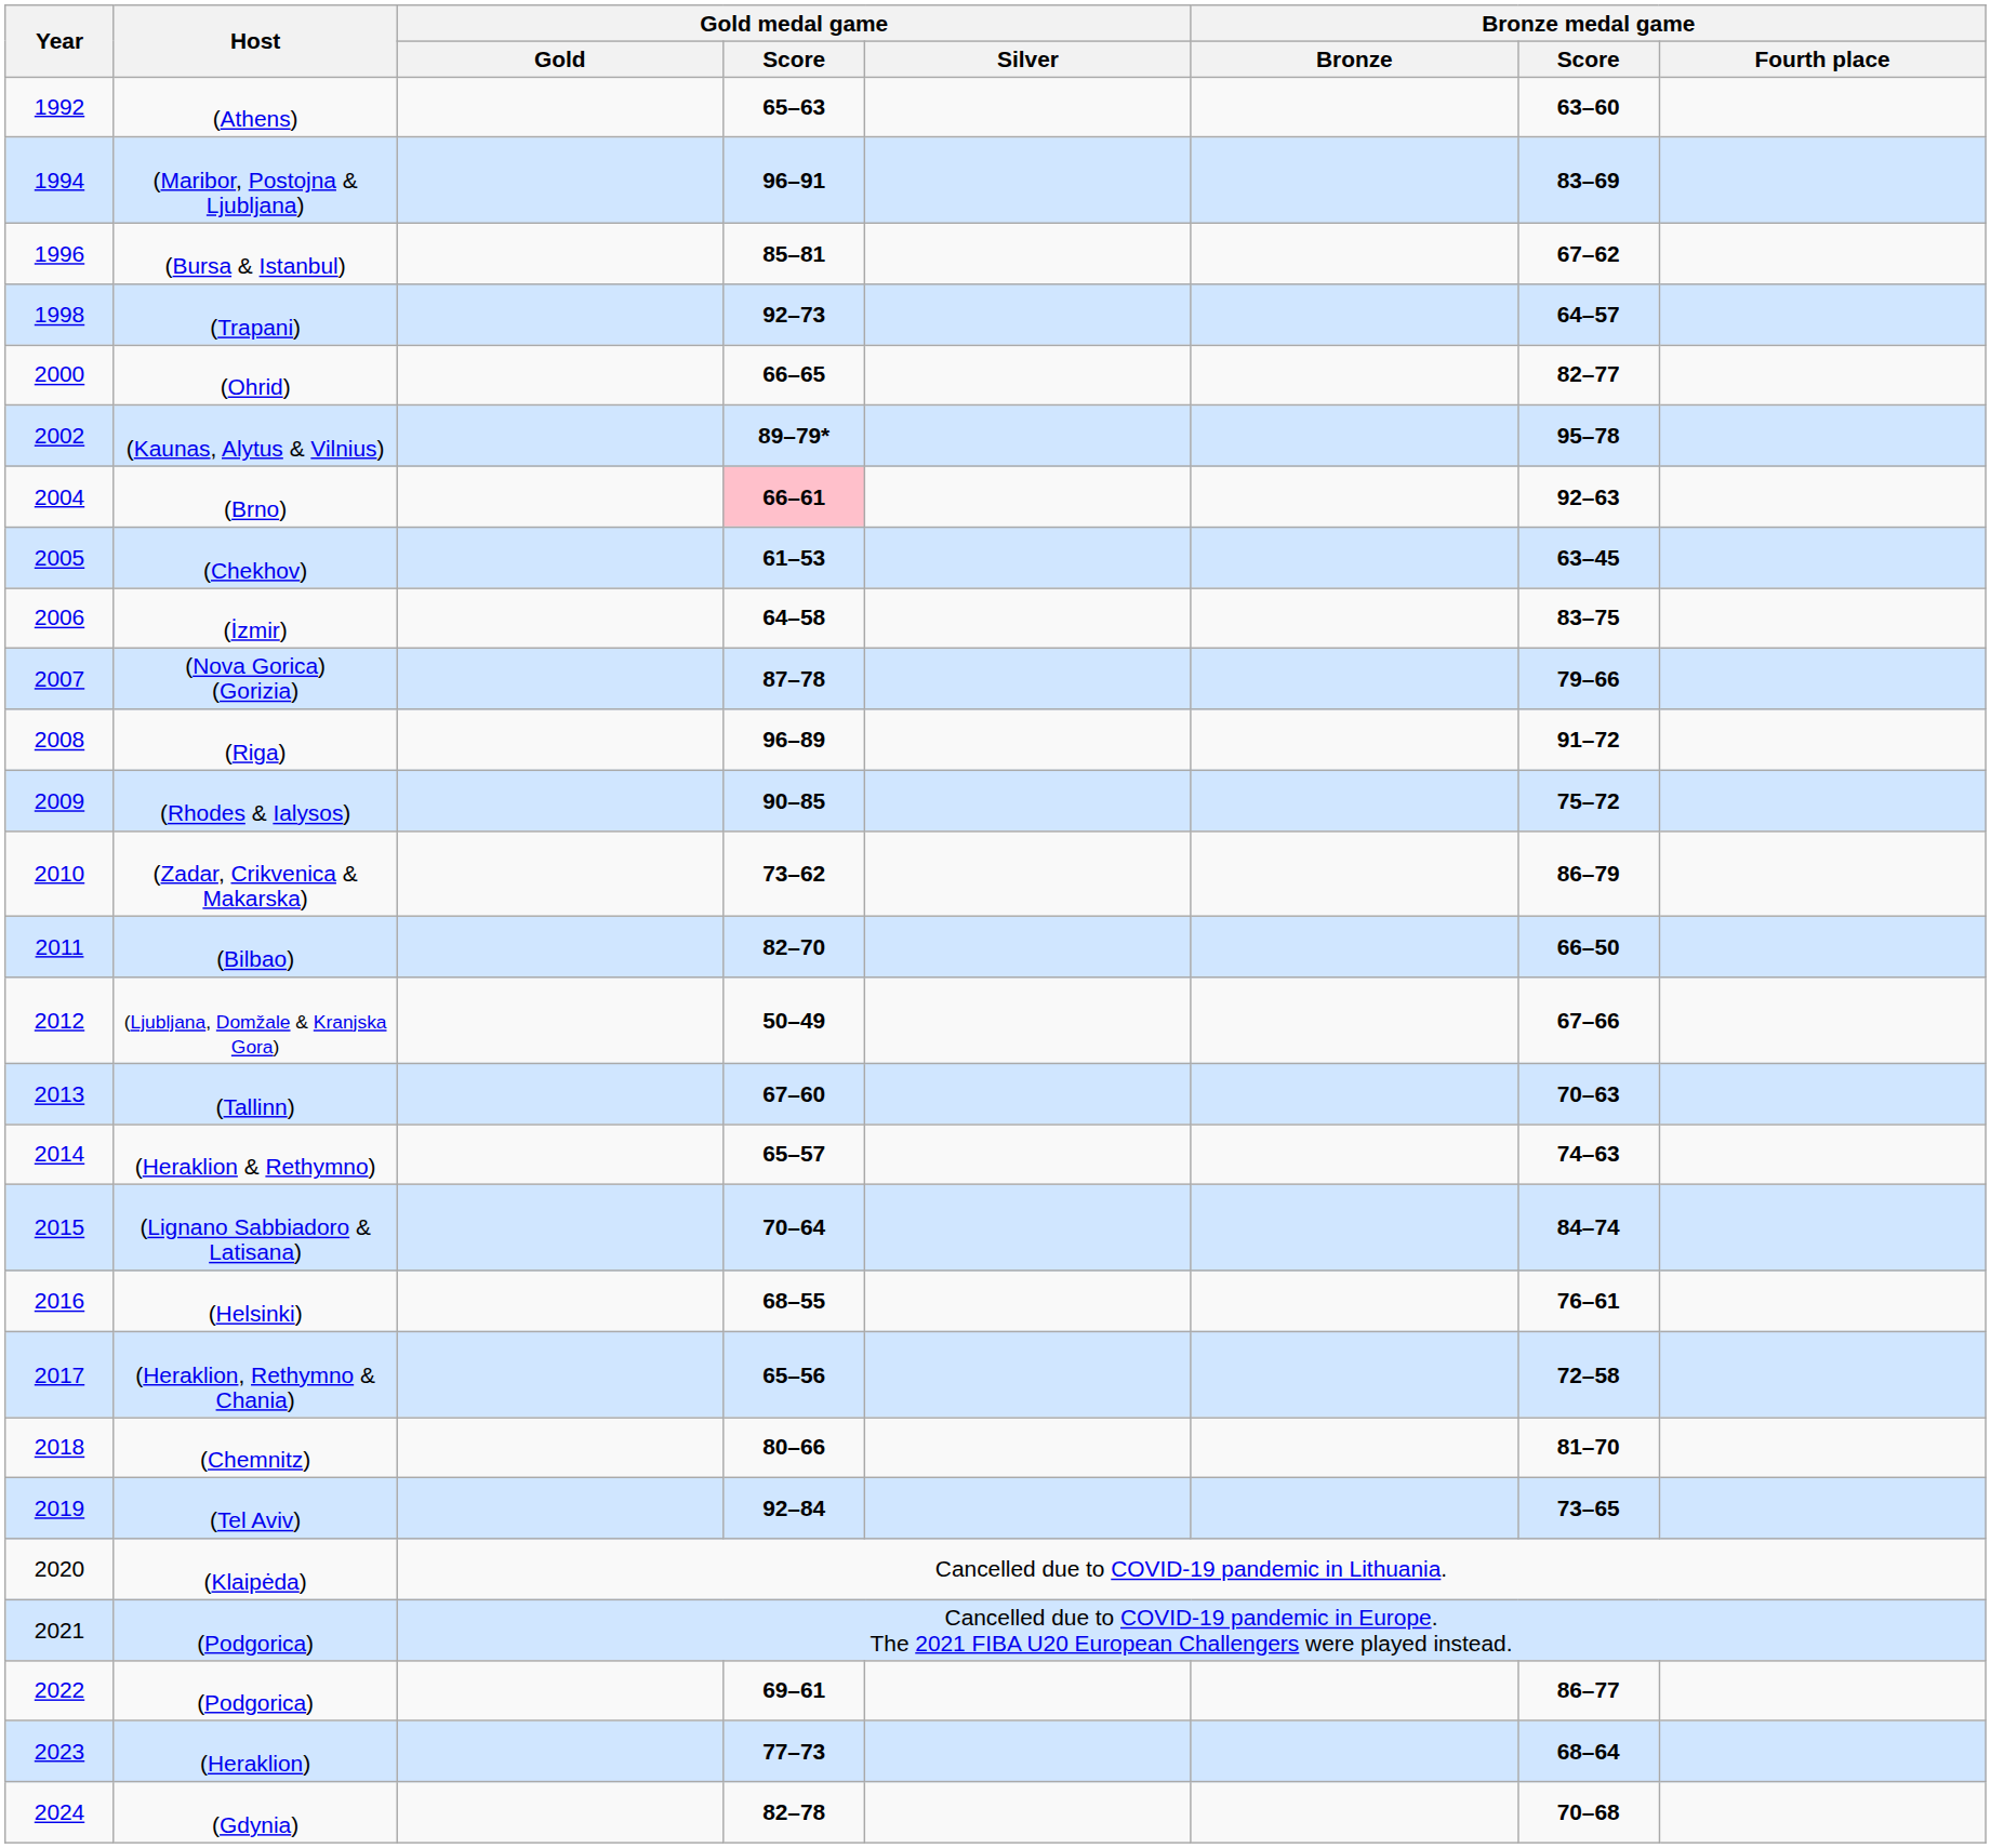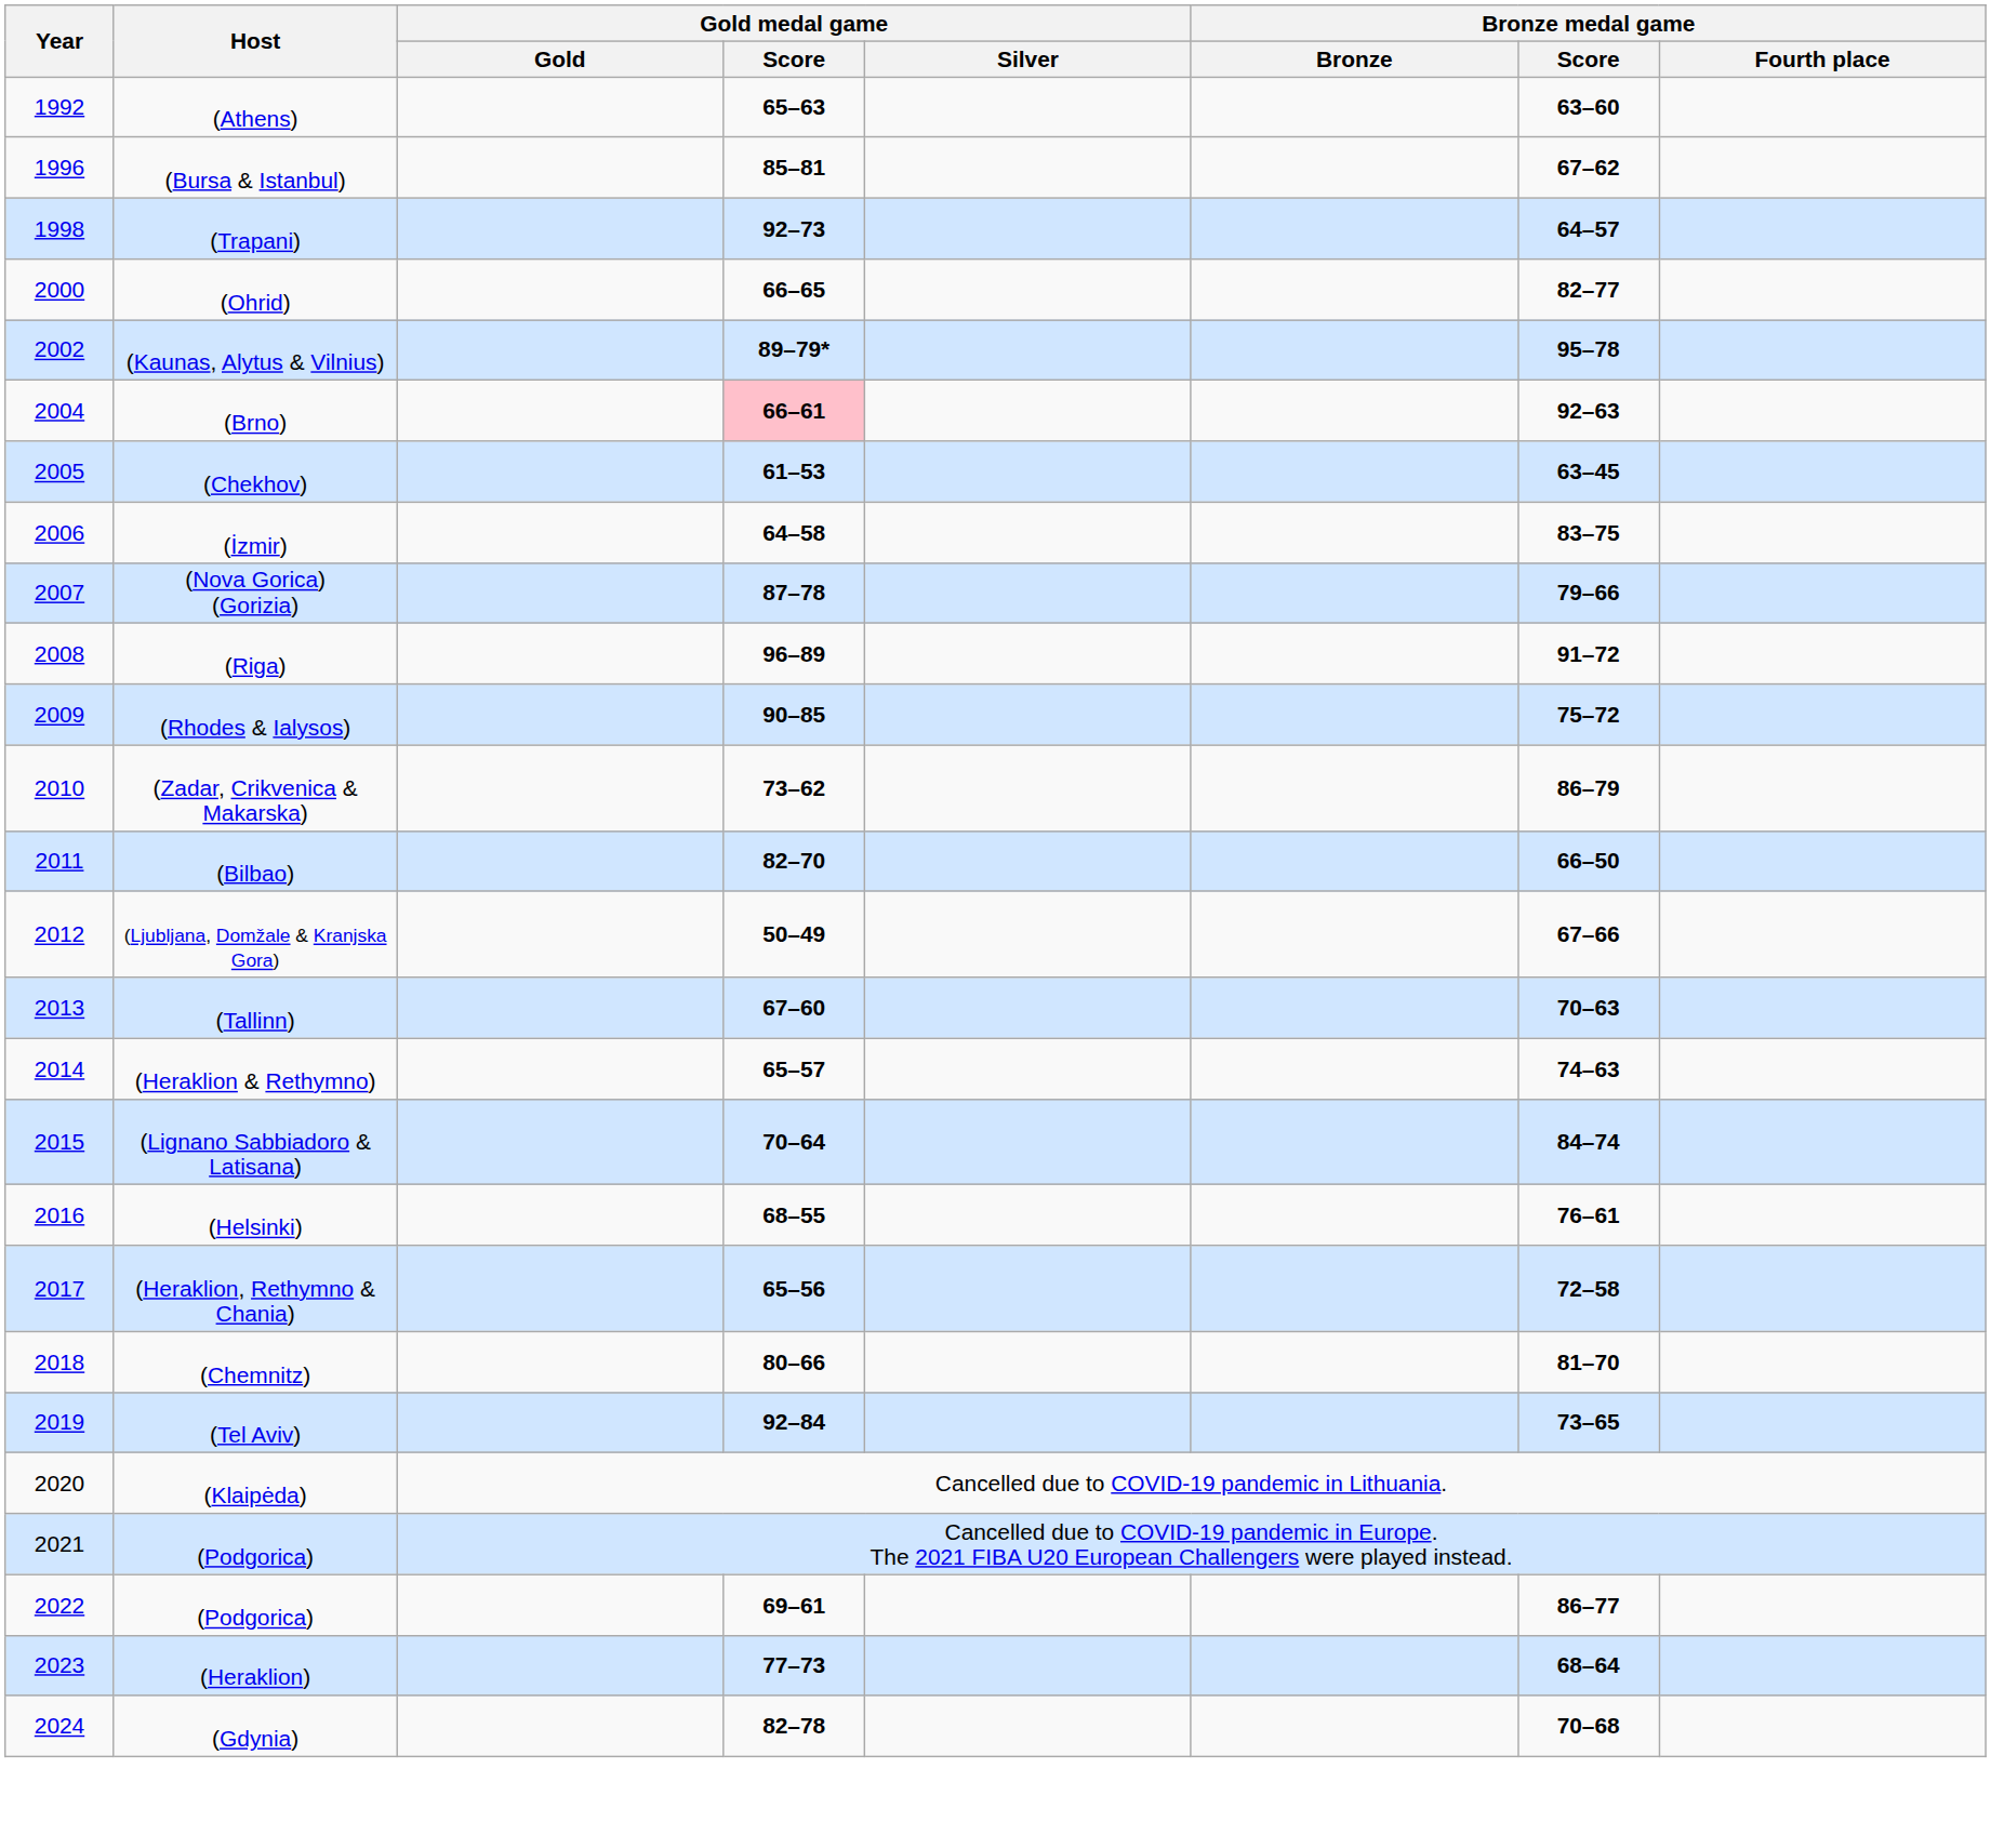 <table class=wikitable style="text-align:center; font-size:90%; width:100%">
 <tr>
 <th rowspan=2 width=5%>Year</th>
 <th rowspan=2 width=13%>Host</th>
 <th colspan=3>Gold medal game</th>
 <th colspan=3>Bronze medal game</th>
 </tr>
 <tr>
 <th width=15%>Gold</th>
 <th width=6.5%>Score</th>
 <th width=15%>Silver</th>
 <th width=15%>Bronze</th>
 <th width=6.5%>Score</th>
 <th width=15%>Fourth place</th>
 </tr>
 <tr>
 <td><a href='#'>1992</a></td>
 <td><br>(<a href='#'>Athens</a>)</td>
 <td><strong></strong></td>
 <td><strong>65–63</strong></td>
 <td></td>
 <td></td>
 <td><strong>63–60</strong></td>
-<td></td>
-</tr>
-<tr style="background:#D0E6FF;">
-<td><a href='#'>1994</a></td>
-<td><br>(<a href='#'>Maribor</a>, <a href='#'>Postojna</a> & <a href='#'>Ljubljana</a>)</td>
-<td><strong></strong></td>
-<td><strong>96–91</strong></td>
-<td></td>
-<td></td>
-<td><strong>83–69</strong></td>
 <td></td>
 </tr>
 <tr>
 <td><a href='#'>1996</a></td>
 <td><br>(<a href='#'>Bursa</a> & <a href='#'>Istanbul</a>)</td>
 <td><strong></strong></td>
 <td><strong>85–81</strong></td>
 <td></td>
 <td></td>
 <td><strong>67–62</strong></td>
 <td></td>
 </tr>
 <tr style="background:#D0E6FF;">
 <td><a href='#'>1998</a></td>
 <td><br>(<a href='#'>Trapani</a>)</td>
 <td><strong></strong></td>
 <td><strong>92–73</strong></td>
 <td></td>
 <td></td>
 <td><strong>64–57</strong></td>
 <td></td>
 </tr>
 <tr>
 <td><a href='#'>2000</a></td>
 <td><br>(<a href='#'>Ohrid</a>)</td>
 <td><strong></strong></td>
 <td><strong>66–65</strong></td>
 <td></td>
 <td></td>
 <td><strong>82–77</strong></td>
 <td></td>
 </tr>
 <tr style="background:#D0E6FF;">
 <td><a href='#'>2002</a></td>
 <td><br>(<a href='#'>Kaunas</a>, <a href='#'>Alytus</a> & <a href='#'>Vilnius</a>)</td>
 <td><strong></strong></td>
 <td><strong>89–79*</strong></td>
 <td></td>
 <td></td>
 <td><strong>95–78</strong></td>
 <td></td>
 </tr>
 <tr>
 <td><a href='#'>2004</a></td>
 <td><br>(<a href='#'>Brno</a>)</td>
 <td><strong></strong></td>
 <td style="background: pink;"><strong>66–61</strong></td>
 <td></td>
 <td></td>
 <td><strong>92–63</strong></td>
 <td></td>
 </tr>
 <tr style="background:#D0E6FF;">
 <td><a href='#'>2005</a></td>
 <td><br>(<a href='#'>Chekhov</a>)</td>
 <td><strong></strong></td>
 <td><strong>61–53</strong></td>
 <td></td>
 <td></td>
 <td><strong>63–45</strong></td>
 <td></td>
 </tr>
 <tr>
 <td><a href='#'>2006</a></td>
 <td><br>(<a href='#'>İzmir</a>)</td>
 <td><strong></strong></td>
 <td><strong>64–58</strong></td>
 <td></td>
 <td></td>
 <td><strong>83–75</strong></td>
 <td></td>
 </tr>
 <tr style="background:#D0E6FF;">
 <td><a href='#'>2007</a></td>
 <td> (<a href='#'>Nova Gorica</a>)<br> (<a href='#'>Gorizia</a>)</td>
 <td><strong></strong></td>
 <td><strong>87–78</strong></td>
 <td></td>
 <td></td>
 <td><strong>79–66</strong></td>
 <td></td>
 </tr>
 <tr>
 <td><a href='#'>2008</a></td>
 <td><br>(<a href='#'>Riga</a>)</td>
 <td><strong></strong></td>
 <td><strong>96–89</strong></td>
 <td></td>
 <td></td>
 <td><strong>91–72</strong></td>
 <td></td>
 </tr>
 <tr style="background:#D0E6FF;">
 <td><a href='#'>2009</a></td>
 <td><br>(<a href='#'>Rhodes</a> & <a href='#'>Ialysos</a>)</td>
 <td><strong></strong></td>
 <td><strong>90–85</strong></td>
 <td></td>
 <td></td>
 <td><strong>75–72</strong></td>
 <td></td>
 </tr>
 <tr>
 <td><a href='#'>2010</a></td>
 <td><br>(<a href='#'>Zadar</a>, <a href='#'>Crikvenica</a> & <a href='#'>Makarska</a>)</td>
 <td><strong></strong></td>
 <td><strong>73–62</strong></td>
 <td></td>
 <td></td>
 <td><strong>86–79</strong></td>
 <td></td>
 </tr>
 <tr style="background:#D0E6FF;">
 <td><a href='#'>2011</a></td>
 <td><br>(<a href='#'>Bilbao</a>)</td>
 <td><strong></strong></td>
 <td><strong>82–70</strong></td>
 <td></td>
 <td></td>
 <td><strong>66–50</strong></td>
 <td></td>
 </tr>
 <tr>
 <td><a href='#'>2012</a></td>
 <td><br><small>(<a href='#'>Ljubljana</a>, <a href='#'>Domžale</a> & <a href='#'>Kranjska Gora</a>)</small></td>
 <td><strong></strong></td>
 <td><strong>50–49</strong></td>
 <td></td>
 <td></td>
 <td><strong>67–66</strong></td>
 <td></td>
 </tr>
 <tr style="background:#D0E6FF;">
 <td><a href='#'>2013</a></td>
 <td><br>(<a href='#'>Tallinn</a>)</td>
 <td><strong></strong></td>
 <td><strong>67–60</strong></td>
 <td></td>
 <td></td>
 <td><strong>70–63</strong></td>
 <td></td>
 </tr>
 <tr>
 <td><a href='#'>2014</a></td>
 <td><br>(<a href='#'>Heraklion</a> & <a href='#'>Rethymno</a>)</td>
 <td><strong></strong></td>
 <td><strong>65–57</strong></td>
 <td></td>
 <td></td>
 <td><strong>74–63</strong></td>
 <td></td>
 </tr>
 <tr style="background:#D0E6FF;">
 <td><a href='#'>2015</a></td>
 <td><br>(<a href='#'>Lignano Sabbiadoro</a> & <a href='#'>Latisana</a>)</td>
 <td><strong></strong></td>
 <td><strong>70–64</strong></td>
 <td></td>
 <td></td>
 <td><strong>84–74</strong></td>
 <td></td>
 </tr>
 <tr>
 <td><a href='#'>2016</a></td>
 <td><br>(<a href='#'>Helsinki</a>)</td>
 <td><strong></strong></td>
 <td><strong>68–55</strong></td>
 <td></td>
 <td></td>
 <td><strong>76–61</strong></td>
 <td></td>
 </tr>
 <tr style="background:#D0E6FF;">
 <td><a href='#'>2017</a></td>
 <td><br>(<a href='#'>Heraklion</a>, <a href='#'>Rethymno</a> & <a href='#'>Chania</a>)</td>
 <td><strong></strong></td>
 <td><strong>65–56</strong></td>
 <td></td>
 <td></td>
 <td><strong>72–58</strong></td>
 <td></td>
 </tr>
 <tr>
 <td><a href='#'>2018</a></td>
 <td><br>(<a href='#'>Chemnitz</a>)</td>
 <td><strong></strong></td>
 <td><strong>80–66</strong></td>
 <td></td>
 <td></td>
 <td><strong>81–70</strong></td>
 <td></td>
 </tr>
 <tr style="background:#D0E6FF;">
 <td><a href='#'>2019</a></td>
 <td><br>(<a href='#'>Tel Aviv</a>)</td>
 <td><strong></strong></td>
 <td><strong>92–84</strong></td>
 <td></td>
 <td></td>
 <td><strong>73–65</strong></td>
 <td></td>
 </tr>
 <tr>
 <td>2020</td>
 <td><br>(<a href='#'>Klaipėda</a>)</td>
 <td colspan=6>Cancelled due to <a href='#'>COVID-19 pandemic in Lithuania</a>.</td>
 </tr>
 <tr style="background:#D0E6FF;">
 <td>2021</td>
 <td><br>(<a href='#'>Podgorica</a>)</td>
 <td colspan=6>Cancelled due to <a href='#'>COVID-19 pandemic in Europe</a>.<br>The <a href='#'>2021 FIBA U20 European Challengers</a> were played instead.</td>
 </tr>
 <tr>
 <td><a href='#'>2022</a></td>
 <td><br>(<a href='#'>Podgorica</a>)</td>
 <td><strong></strong></td>
 <td><strong>69–61</strong></td>
 <td></td>
 <td></td>
 <td><strong>86–77</strong></td>
 <td></td>
 </tr>
 <tr style="background:#D0E6FF;">
 <td><a href='#'>2023</a></td>
 <td><br>(<a href='#'>Heraklion</a>)</td>
 <td><strong></strong></td>
 <td><strong>77–73</strong></td>
 <td></td>
 <td></td>
 <td><strong>68–64</strong></td>
 <td></td>
 </tr>
 <tr>
 <td><a href='#'>2024</a></td>
 <td><br>(<a href='#'>Gdynia</a>)</td>
 <td><strong></strong></td>
 <td><strong>82–78</strong></td>
 <td></td>
 <td></td>
 <td><strong>70–68</strong></td>
 <td></td>
 </tr>
 </table>
